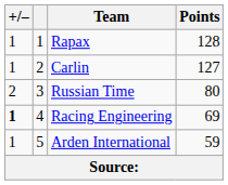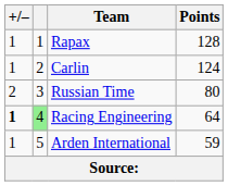 <table class="wikitable" style="font-size: 85%;">
 <tr>
 <th scope="col">+/–</th>
 <th scope="col"></th>
 <th scope="col">Team</th>
 <th scope="col">Points</th>
 </tr>
 <tr>
 <td align="left"> 1</td>
 <td align="center">1</td>
 <td> <a href='#'>Rapax</a></td>
 <td align="right">128</td>
 </tr>
 <tr>
 <td align="left"> 1</td>
 <td align="center">2</td>
 <td> <a href='#'>Carlin</a></td>
-<td align="right">127</td>
+<td align="right">124</td>
 </tr>
 <tr>
 <td align="left"> 2</td>
 <td align="center">3</td>
 <td> <a href='#'>Russian Time</a></td>
 <td align="right">80</td>
 </tr>
 <tr>
 <td align="left"><strong> 1</strong></td>
-<td align="center">4</td>
+<td align="center" style="background: lightgreen;">4</td>
 <td> <a href='#'>Racing Engineering</a></td>
-<td align="right">69</td>
+<td align="right">64</td>
 </tr>
 <tr>
 <td align="left"> 1</td>
 <td align="center">5</td>
 <td> <a href='#'>Arden International</a></td>
 <td align="right">59</td>
 </tr>
 <tr>
 <th colspan="4">Source:</th>
 </tr>
 </table>
